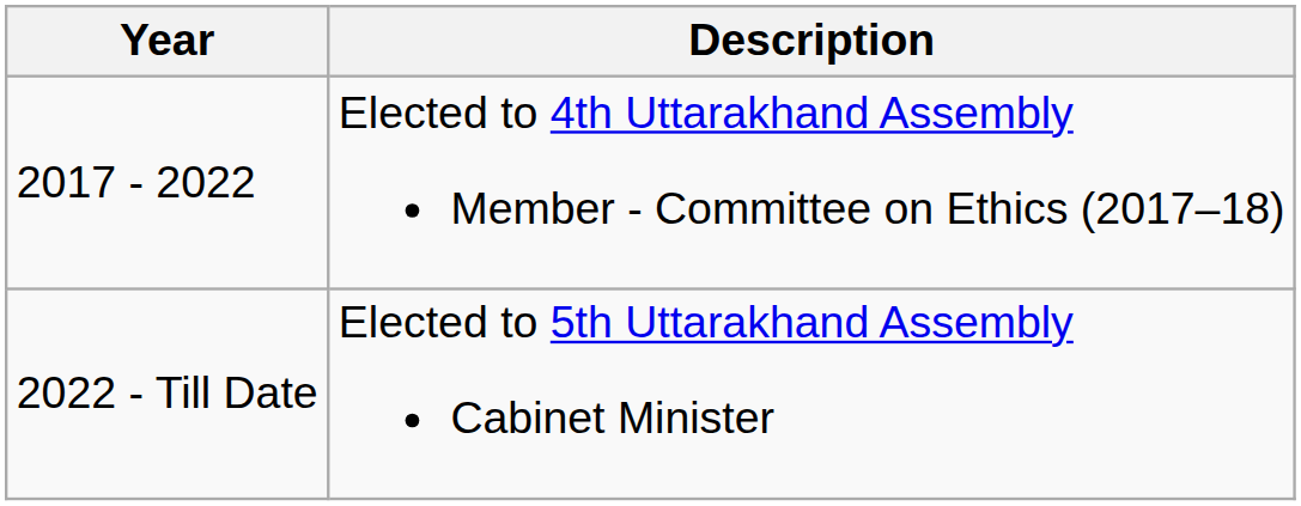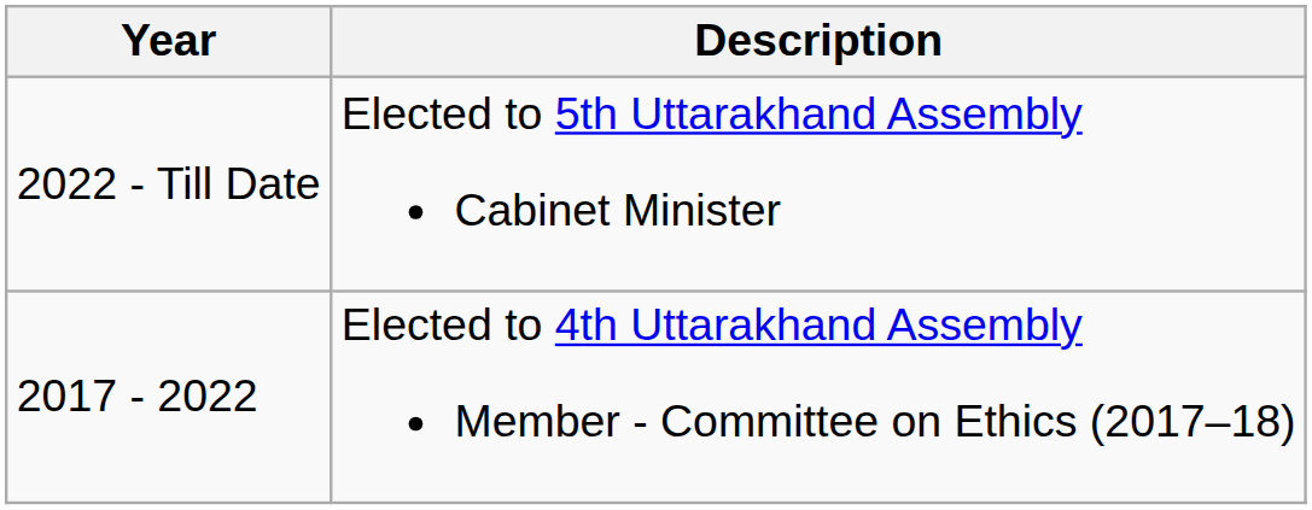 <table class="wikitable">
 <tr>
 <th>Year</th>
 <th>Description</th>
 </tr>
 <tr>
+<td>2022 - Till Date</td>
+<td>Elected to <a href='#'>5th Uttarakhand Assembly</a><br><ul><li>Cabinet Minister</li></ul></td>
+</tr>
+<tr>
 <td>2017 - 2022</td>
 <td>Elected to <a href='#'>4th Uttarakhand Assembly</a><br><ul><li>Member - Committee on Ethics (2017–18)</li></ul></td>
 </tr>
-<tr>
-<td>2022 - Till Date</td>
-<td>Elected to <a href='#'>5th Uttarakhand Assembly</a><br><ul><li>Cabinet Minister</li></ul></td>
-</tr>
 </table>
